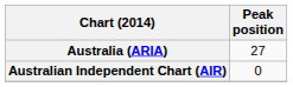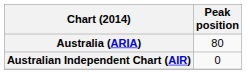 <table class="wikitable sortable plainrowheaders" style="text-align:center">
 <tr>
 <th>Chart (2014)</th>
 <th>Peak<br>position</th>
 </tr>
 <tr>
 <th scope="row">Australia (<a href='#'>ARIA</a>) </th>
-<td>27</td>
+<td>80</td>
 </tr>
 <tr>
 <th scope="row">Australian Independent Chart (<a href='#'>AIR</a>) </th>
 <td>0</td>
 </tr>
 <tr>
 </tr>
 </table>
